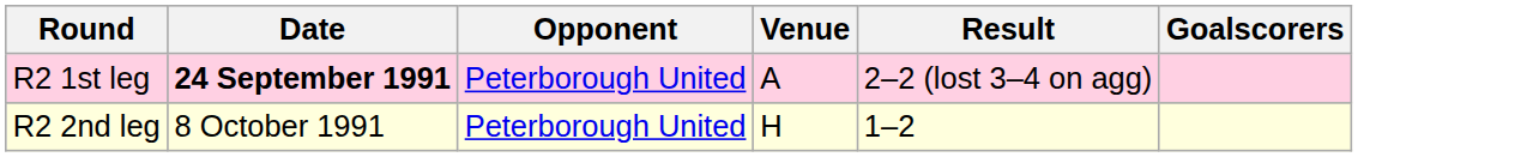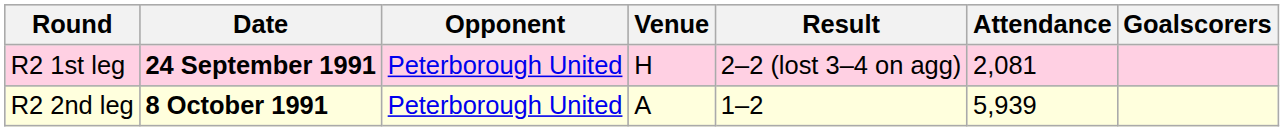 <table class="wikitable">
 <tr>
 <th>Round</th>
 <th>Date</th>
 <th>Opponent</th>
 <th>Venue</th>
 <th>Result</th>
+<th>Attendance</th>
 <th>Goalscorers</th>
 </tr>
 <tr style="background-color: #ffd0e3;">
 <td>R2 1st leg</td>
 <td><strong>24 September 1991</strong></td>
 <td><a href='#'>Peterborough United</a></td>
-<td>A</td>
+<td>H</td>
 <td>2–2 (lost 3–4 on agg)</td>
+<td>2,081</td>
 <td></td>
 </tr>
 <tr style="background-color: #ffffdd;">
 <td>R2 2nd leg</td>
-<td>8 October 1991</td>
+<td><strong>8 October 1991</strong></td>
 <td><a href='#'>Peterborough United</a></td>
-<td>H</td>
+<td>A</td>
 <td>1–2</td>
+<td>5,939</td>
 <td></td>
 </tr>
 </table>
